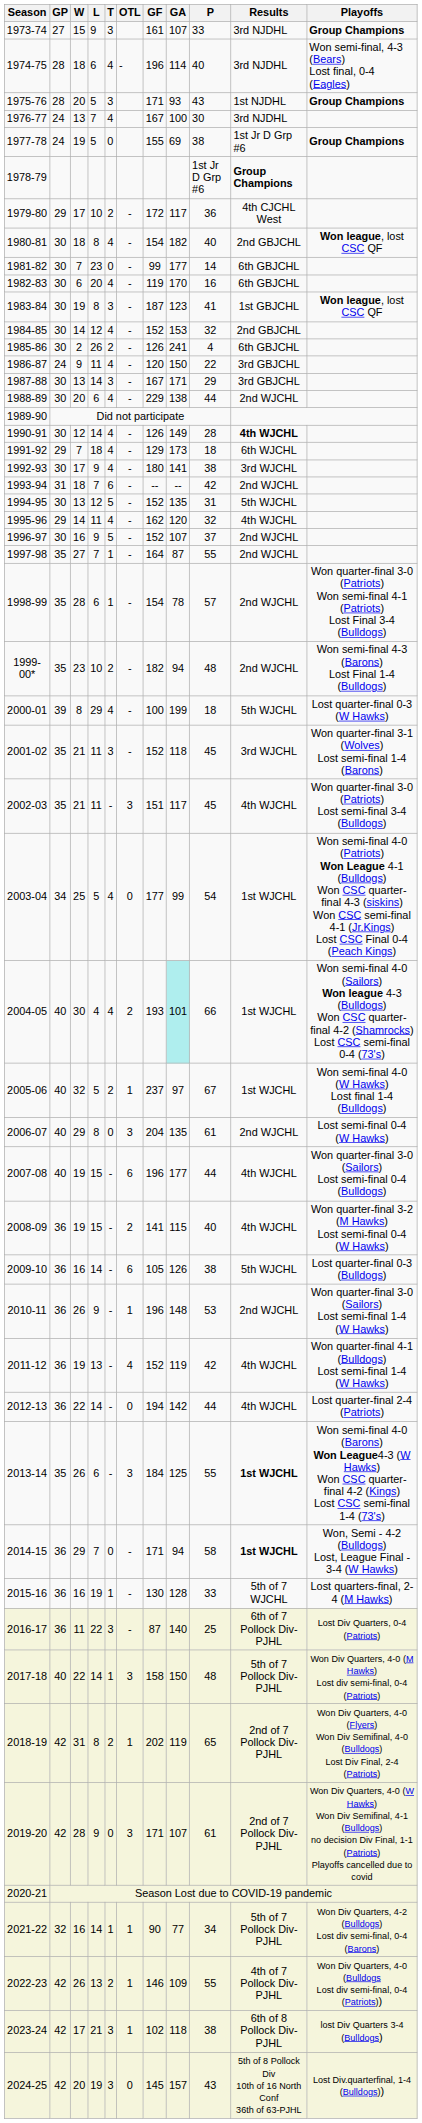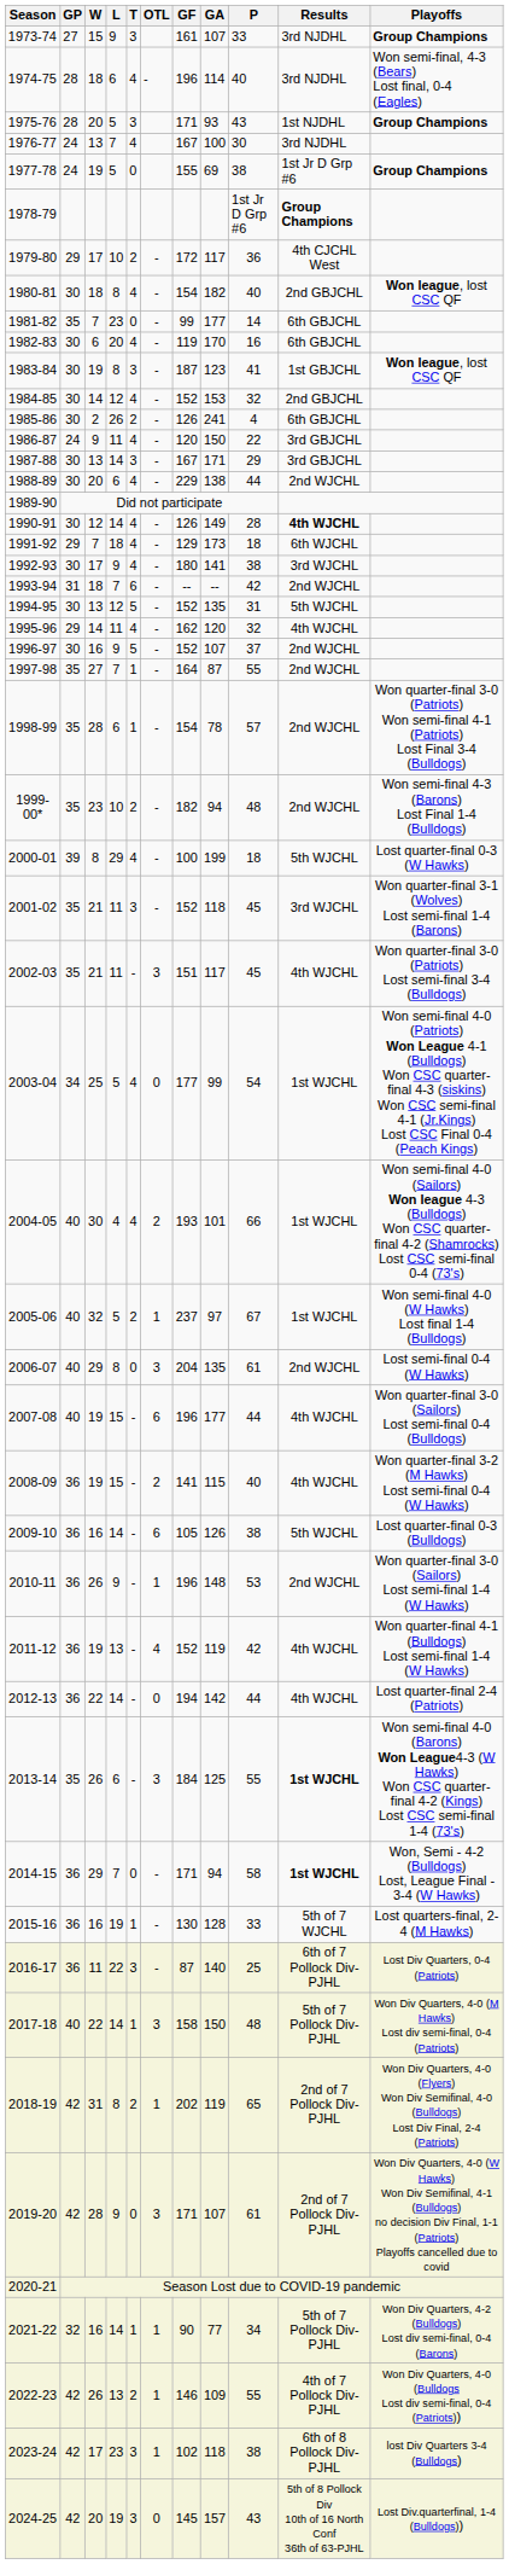 <table class="wikitable">
 <tr>
 <th>Season</th>
 <th>GP</th>
 <th>W</th>
 <th>L</th>
 <th>T</th>
 <th>OTL</th>
 <th>GF</th>
 <th>GA</th>
 <th>P</th>
 <th>Results</th>
 <th>Playoffs</th>
 </tr>
 <tr>
 <td>1973-74</td>
 <td>27</td>
 <td>15</td>
 <td>9</td>
 <td>3</td>
 <td></td>
 <td>161</td>
 <td>107</td>
 <td>33</td>
 <td>3rd NJDHL</td>
 <td><strong>Group Champions</strong></td>
 </tr>
 <tr>
 <td>1974-75</td>
 <td>28</td>
 <td>18</td>
 <td>6</td>
 <td>4</td>
 <td>-</td>
 <td>196</td>
 <td>114</td>
 <td>40</td>
 <td>3rd NJDHL</td>
 <td>Won semi-final, 4-3 (<a href='#'>Bears</a>)<br>Lost final, 0-4 (<a href='#'>Eagles</a>)</td>
 </tr>
 <tr>
 <td>1975-76</td>
 <td>28</td>
 <td>20</td>
 <td>5</td>
 <td>3</td>
 <td></td>
 <td>171</td>
 <td>93</td>
 <td>43</td>
 <td>1st NJDHL</td>
 <td><strong>Group Champions</strong></td>
 </tr>
 <tr>
 <td>1976-77</td>
 <td>24</td>
 <td>13</td>
 <td>7</td>
 <td>4</td>
 <td></td>
 <td>167</td>
 <td>100</td>
 <td>30</td>
 <td>3rd NJDHL</td>
 <td></td>
 </tr>
 <tr>
 <td>1977-78</td>
 <td>24</td>
 <td>19</td>
 <td>5</td>
 <td>0</td>
 <td></td>
 <td>155</td>
 <td>69</td>
 <td>38</td>
 <td>1st Jr D Grp #6</td>
 <td><strong>Group Champions</strong></td>
 </tr>
 <tr>
 <td>1978-79</td>
 <td></td>
 <td></td>
 <td></td>
 <td></td>
 <td></td>
 <td></td>
 <td></td>
 <td>1st Jr D Grp #6</td>
 <td><strong>Group Champions</strong></td>
 </tr>
 <tr align="center">
 <td>1979-80</td>
 <td>29</td>
 <td>17</td>
 <td>10</td>
 <td>2</td>
 <td>-</td>
 <td>172</td>
 <td>117</td>
 <td>36</td>
 <td>4th CJCHL West</td>
 <td></td>
 </tr>
 <tr align="center">
 <td>1980-81</td>
 <td>30</td>
 <td>18</td>
 <td>8</td>
 <td>4</td>
 <td>-</td>
 <td>154</td>
 <td>182</td>
 <td>40</td>
 <td>2nd GBJCHL</td>
 <td><strong>Won league</strong>, lost <a href='#'>CSC</a> QF</td>
 </tr>
 <tr align="center">
 <td>1981-82</td>
-<td>30</td>
+<td>35</td>
 <td>7</td>
 <td>23</td>
 <td>0</td>
 <td>-</td>
 <td>99</td>
 <td>177</td>
 <td>14</td>
 <td>6th GBJCHL</td>
 <td></td>
 </tr>
 <tr align="center">
 <td>1982-83</td>
 <td>30</td>
 <td>6</td>
 <td>20</td>
 <td>4</td>
 <td>-</td>
 <td>119</td>
 <td>170</td>
 <td>16</td>
 <td>6th GBJCHL</td>
 <td></td>
 </tr>
 <tr align="center">
 <td>1983-84</td>
 <td>30</td>
 <td>19</td>
 <td>8</td>
 <td>3</td>
 <td>-</td>
 <td>187</td>
 <td>123</td>
 <td>41</td>
 <td>1st GBJCHL</td>
 <td><strong>Won league</strong>, lost <a href='#'>CSC</a> QF</td>
 </tr>
 <tr align="center">
 <td>1984-85</td>
 <td>30</td>
 <td>14</td>
 <td>12</td>
 <td>4</td>
 <td>-</td>
 <td>152</td>
 <td>153</td>
 <td>32</td>
 <td>2nd GBJCHL</td>
 <td></td>
 </tr>
 <tr align="center">
 <td>1985-86</td>
 <td>30</td>
 <td>2</td>
 <td>26</td>
 <td>2</td>
 <td>-</td>
 <td>126</td>
 <td>241</td>
 <td>4</td>
 <td>6th GBJCHL</td>
 <td></td>
 </tr>
 <tr align="center">
 <td>1986-87</td>
 <td>24</td>
 <td>9</td>
 <td>11</td>
 <td>4</td>
 <td>-</td>
 <td>120</td>
 <td>150</td>
 <td>22</td>
 <td>3rd GBJCHL</td>
 <td></td>
 </tr>
 <tr align="center">
 <td>1987-88</td>
 <td>30</td>
 <td>13</td>
 <td>14</td>
 <td>3</td>
 <td>-</td>
 <td>167</td>
 <td>171</td>
 <td>29</td>
 <td>3rd GBJCHL</td>
 <td></td>
 </tr>
 <tr align="center">
 <td>1988-89</td>
 <td>30</td>
 <td>20</td>
 <td>6</td>
 <td>4</td>
 <td>-</td>
 <td>229</td>
 <td>138</td>
 <td>44</td>
 <td>2nd WJCHL</td>
 <td></td>
 </tr>
 <tr align="center">
 <td>1989-90</td>
 <td colspan="8">Did not participate</td>
 </tr>
 <tr align="center">
 <td>1990-91</td>
 <td>30</td>
 <td>12</td>
 <td>14</td>
 <td>4</td>
 <td>-</td>
 <td>126</td>
 <td>149</td>
 <td>28</td>
 <td><strong>4th WJCHL</strong></td>
 <td></td>
 </tr>
 <tr align="center">
 <td>1991-92</td>
 <td>29</td>
 <td>7</td>
 <td>18</td>
 <td>4</td>
 <td>-</td>
 <td>129</td>
 <td>173</td>
 <td>18</td>
 <td>6th WJCHL</td>
 <td></td>
 </tr>
 <tr align="center">
 <td>1992-93</td>
 <td>30</td>
 <td>17</td>
 <td>9</td>
 <td>4</td>
 <td>-</td>
 <td>180</td>
 <td>141</td>
 <td>38</td>
 <td>3rd WJCHL</td>
 <td></td>
 </tr>
 <tr align="center">
 <td>1993-94</td>
 <td>31</td>
 <td>18</td>
 <td>7</td>
 <td>6</td>
 <td>-</td>
 <td>--</td>
 <td>--</td>
 <td>42</td>
 <td>2nd WJCHL</td>
 <td></td>
 </tr>
 <tr align="center">
 <td>1994-95</td>
 <td>30</td>
 <td>13</td>
 <td>12</td>
 <td>5</td>
 <td>-</td>
 <td>152</td>
 <td>135</td>
 <td>31</td>
 <td>5th WJCHL</td>
 <td></td>
 </tr>
 <tr align="center">
 <td>1995-96</td>
 <td>29</td>
 <td>14</td>
 <td>11</td>
 <td>4</td>
 <td>-</td>
 <td>162</td>
 <td>120</td>
 <td>32</td>
 <td>4th WJCHL</td>
 <td></td>
 </tr>
 <tr align="center">
 <td>1996-97</td>
 <td>30</td>
 <td>16</td>
 <td>9</td>
 <td>5</td>
 <td>-</td>
 <td>152</td>
 <td>107</td>
 <td>37</td>
 <td>2nd WJCHL</td>
 <td></td>
 </tr>
 <tr align="center">
 <td>1997-98</td>
 <td>35</td>
 <td>27</td>
 <td>7</td>
 <td>1</td>
 <td>-</td>
 <td>164</td>
 <td>87</td>
 <td>55</td>
 <td>2nd WJCHL</td>
 <td></td>
 </tr>
 <tr align="center">
 <td>1998-99</td>
 <td>35</td>
 <td>28</td>
 <td>6</td>
 <td>1</td>
 <td>-</td>
 <td>154</td>
 <td>78</td>
 <td>57</td>
 <td>2nd WJCHL</td>
 <td>Won quarter-final 3-0 (<a href='#'>Patriots</a>)<br>Won semi-final 4-1 (<a href='#'>Patriots</a>)<br>Lost Final 3-4 (<a href='#'>Bulldogs</a>)</td>
 </tr>
 <tr align="center">
 <td>1999-00*</td>
 <td>35</td>
 <td>23</td>
 <td>10</td>
 <td>2</td>
 <td>-</td>
 <td>182</td>
 <td>94</td>
 <td>48</td>
 <td>2nd WJCHL</td>
 <td>Won semi-final 4-3 (<a href='#'>Barons</a>)<br>Lost Final 1-4 (<a href='#'>Bulldogs</a>)</td>
 </tr>
 <tr align="center">
 <td>2000-01</td>
 <td>39</td>
 <td>8</td>
 <td>29</td>
 <td>4</td>
 <td>-</td>
 <td>100</td>
 <td>199</td>
 <td>18</td>
 <td>5th WJCHL</td>
 <td>Lost quarter-final 0-3 (<a href='#'>W Hawks</a>)</td>
 </tr>
 <tr align="center">
 <td>2001-02</td>
 <td>35</td>
 <td>21</td>
 <td>11</td>
 <td>3</td>
 <td>-</td>
 <td>152</td>
 <td>118</td>
 <td>45</td>
 <td>3rd WJCHL</td>
 <td>Won quarter-final 3-1 (<a href='#'>Wolves</a>)<br>Lost semi-final 1-4 (<a href='#'>Barons</a>)</td>
 </tr>
 <tr align="center">
 <td>2002-03</td>
 <td>35</td>
 <td>21</td>
 <td>11</td>
 <td>-</td>
 <td>3</td>
 <td>151</td>
 <td>117</td>
 <td>45</td>
 <td>4th WJCHL</td>
 <td>Won quarter-final 3-0 (<a href='#'>Patriots</a>)<br>Lost semi-final 3-4 (<a href='#'>Bulldogs</a>)</td>
 </tr>
 <tr align="center">
 <td>2003-04</td>
 <td>34</td>
 <td>25</td>
 <td>5</td>
 <td>4</td>
 <td>0</td>
 <td>177</td>
 <td>99</td>
 <td>54</td>
 <td>1st WJCHL</td>
 <td>Won semi-final 4-0 (<a href='#'>Patriots</a>)<br><strong>Won League</strong> 4-1 (<a href='#'>Bulldogs</a>)<br>Won <a href='#'>CSC</a> quarter-final 4-3 (<a href='#'>siskins</a>)<br>Won <a href='#'>CSC</a> semi-final 4-1 (<a href='#'>Jr.Kings</a>)<br>Lost <a href='#'>CSC</a> Final 0-4 (<a href='#'>Peach Kings</a>)</td>
 </tr>
 <tr align="center">
 <td>2004-05</td>
 <td>40</td>
 <td>30</td>
 <td>4</td>
 <td>4</td>
 <td>2</td>
 <td>193</td>
-<td style="background: paleturquoise;">101</td>
+<td>101</td>
 <td>66</td>
 <td>1st WJCHL</td>
 <td>Won semi-final 4-0 (<a href='#'>Sailors</a>)<br><strong>Won league</strong> 4-3 (<a href='#'>Bulldogs</a>)<br>Won <a href='#'>CSC</a> quarter-final 4-2 (<a href='#'>Shamrocks</a>)<br>Lost <a href='#'>CSC</a> semi-final 0-4 (<a href='#'>73's</a>)</td>
 </tr>
 <tr align="center">
 <td>2005-06</td>
 <td>40</td>
 <td>32</td>
 <td>5</td>
 <td>2</td>
 <td>1</td>
 <td>237</td>
 <td>97</td>
 <td>67</td>
 <td>1st WJCHL</td>
 <td>Won semi-final 4-0 (<a href='#'>W Hawks</a>)<br>Lost final 1-4 (<a href='#'>Bulldogs</a>)</td>
 </tr>
 <tr align="center">
 <td>2006-07</td>
 <td>40</td>
 <td>29</td>
 <td>8</td>
 <td>0</td>
 <td>3</td>
 <td>204</td>
 <td>135</td>
 <td>61</td>
 <td>2nd WJCHL</td>
 <td>Lost semi-final 0-4 (<a href='#'>W Hawks</a>)</td>
 </tr>
 <tr align="center">
 <td>2007-08</td>
 <td>40</td>
 <td>19</td>
 <td>15</td>
 <td>-</td>
 <td>6</td>
 <td>196</td>
 <td>177</td>
 <td>44</td>
 <td>4th WJCHL</td>
 <td>Won quarter-final 3-0 (<a href='#'>Sailors</a>)<br>Lost semi-final 0-4 (<a href='#'>Bulldogs</a>)</td>
 </tr>
 <tr align="center">
 <td>2008-09</td>
 <td>36</td>
 <td>19</td>
 <td>15</td>
 <td>-</td>
 <td>2</td>
 <td>141</td>
 <td>115</td>
 <td>40</td>
 <td>4th WJCHL</td>
 <td>Won quarter-final 3-2 (<a href='#'>M Hawks</a>)<br>Lost semi-final 0-4 (<a href='#'>W Hawks</a>)</td>
 </tr>
 <tr align="center">
 <td>2009-10</td>
 <td>36</td>
 <td>16</td>
 <td>14</td>
 <td>-</td>
 <td>6</td>
 <td>105</td>
 <td>126</td>
 <td>38</td>
 <td>5th WJCHL</td>
 <td>Lost quarter-final 0-3 (<a href='#'>Bulldogs</a>)</td>
 </tr>
 <tr align="center">
 <td>2010-11</td>
 <td>36</td>
 <td>26</td>
 <td>9</td>
 <td>-</td>
 <td>1</td>
 <td>196</td>
 <td>148</td>
 <td>53</td>
 <td>2nd WJCHL</td>
 <td>Won quarter-final 3-0 (<a href='#'>Sailors</a>)<br>Lost semi-final 1-4 (<a href='#'>W Hawks</a>)</td>
 </tr>
 <tr align="center">
 <td>2011-12</td>
 <td>36</td>
 <td>19</td>
 <td>13</td>
 <td>-</td>
 <td>4</td>
 <td>152</td>
 <td>119</td>
 <td>42</td>
 <td>4th WJCHL</td>
 <td>Won quarter-final 4-1 (<a href='#'>Bulldogs</a>)<br>Lost semi-final 1-4 (<a href='#'>W Hawks</a>)</td>
 </tr>
 <tr align="center">
 <td>2012-13</td>
 <td>36</td>
 <td>22</td>
 <td>14</td>
 <td>-</td>
 <td>0</td>
 <td>194</td>
 <td>142</td>
 <td>44</td>
 <td>4th WJCHL</td>
 <td>Lost quarter-final 2-4 (<a href='#'>Patriots</a>)</td>
 </tr>
 <tr align="center">
 <td>2013-14</td>
 <td>35</td>
 <td>26</td>
 <td>6</td>
 <td>-</td>
 <td>3</td>
 <td>184</td>
 <td>125</td>
 <td>55</td>
 <td><strong>1st WJCHL</strong></td>
 <td>Won semi-final 4-0 (<a href='#'>Barons</a>)<br><strong>Won League</strong>4-3 (<a href='#'>W Hawks</a>)<br>Won  <a href='#'>CSC</a> quarter-final 4-2 (<a href='#'>Kings</a>)<br>Lost <a href='#'>CSC</a> semi-final 1-4 (<a href='#'>73's</a>)</td>
 </tr>
 <tr align="center">
 <td>2014-15</td>
 <td>36</td>
 <td>29</td>
 <td>7</td>
 <td>0</td>
 <td>-</td>
 <td>171</td>
 <td>94</td>
 <td>58</td>
 <td><strong>1st WJCHL</strong></td>
 <td>Won, Semi - 4-2 (<a href='#'>Bulldogs</a>)<br>Lost, League Final - 3-4 (<a href='#'>W Hawks</a>)</td>
 </tr>
 <tr align="center">
 <td>2015-16</td>
 <td>36</td>
 <td>16</td>
 <td>19</td>
 <td>1</td>
 <td>-</td>
 <td>130</td>
 <td>128</td>
 <td>33</td>
 <td>5th of 7 WJCHL</td>
 <td>Lost quarters-final, 2-4 (<a href='#'>M Hawks</a>)</td>
 </tr>
 <tr align="center" bgcolor=beige>
 <td>2016-17</td>
 <td>36</td>
 <td>11</td>
 <td>22</td>
 <td>3</td>
 <td>-</td>
 <td>87</td>
 <td>140</td>
 <td>25</td>
 <td>6th of 7<br>Pollock Div-PJHL</td>
 <td><small>Lost Div Quarters, 0-4 (<a href='#'>Patriots</a>)</small></td>
 </tr>
 <tr align="center" bgcolor=beige>
 <td>2017-18</td>
 <td>40</td>
 <td>22</td>
 <td>14</td>
 <td>1</td>
 <td>3</td>
 <td>158</td>
 <td>150</td>
 <td>48</td>
 <td>5th of 7<br>Pollock Div-PJHL</td>
 <td><small>Won Div Quarters, 4-0 (<a href='#'>M Hawks</a>)<br>Lost div semi-final, 0-4 (<a href='#'>Patriots</a>)</small></td>
 </tr>
 <tr align="center" bgcolor=beige>
 <td>2018-19</td>
 <td>42</td>
 <td>31</td>
 <td>8</td>
 <td>2</td>
 <td>1</td>
 <td>202</td>
 <td>119</td>
 <td>65</td>
 <td>2nd of 7<br>Pollock Div-PJHL</td>
 <td><small>Won Div Quarters, 4-0 (<a href='#'>Flyers</a>)<br>Won Div Semifinal, 4-0 (<a href='#'>Bulldogs</a>)<br>Lost Div Final, 2-4 (<a href='#'>Patriots</a>)</small></td>
 </tr>
 <tr align="center" bgcolor=beige>
 <td>2019-20</td>
 <td>42</td>
 <td>28</td>
 <td>9</td>
 <td>0</td>
 <td>3</td>
 <td>171</td>
 <td>107</td>
 <td>61</td>
 <td>2nd of 7<br>Pollock Div-PJHL</td>
 <td><small>Won Div Quarters, 4-0 (<a href='#'>W Hawks</a>)<br>Won Div Semifinal, 4-1 (<a href='#'>Bulldogs</a>)<br>no decision Div Final, 1-1 (<a href='#'>Patriots</a>)<br>Playoffs cancelled due to covid</small></td>
 </tr>
 <tr align="center" bgcolor="beige">
 <td>2020-21</td>
 <td colspan="10">Season Lost due to COVID-19 pandemic</td>
 </tr>
 <tr align="center" bgcolor=beige>
 <td>2021-22</td>
 <td>32</td>
 <td>16</td>
 <td>14</td>
 <td>1</td>
 <td>1</td>
 <td>90</td>
 <td>77</td>
 <td>34</td>
 <td>5th of 7<br>Pollock Div-PJHL</td>
 <td><small>Won Div Quarters, 4-2 (<a href='#'>Bulldogs</a>)<br>Lost div semi-final, 0-4 (<a href='#'>Barons</a>)</small></td>
 </tr>
 <tr align="center" bgcolor=beige>
 <td>2022-23</td>
 <td>42</td>
 <td>26</td>
 <td>13</td>
 <td>2</td>
 <td>1</td>
 <td>146</td>
 <td>109</td>
 <td>55</td>
 <td>4th of 7<br>Pollock Div-PJHL</td>
 <td><small>Won Div Quarters, 4-0 (<a href='#'>Bulldogs</a><br>Lost div semi-final, 0-4 (<a href='#'>Patriots</a>)</small>)</td>
 </tr>
 <tr align="center" bgcolor=beige>
 <td>2023-24</td>
 <td>42</td>
 <td>17</td>
-<td>21</td>
+<td>23</td>
 <td>3</td>
 <td>1</td>
 <td>102</td>
 <td>118</td>
 <td>38</td>
 <td>6th of 8<br>Pollock Div-PJHL</td>
 <td><small>lost Div Quarters 3-4 (<a href='#'>Bulldogs</a></small>)</td>
 </tr>
 <tr align="center"  bgcolor=beige>
 <td>2024-25</td>
 <td>42</td>
 <td>20</td>
 <td>19</td>
 <td>3</td>
 <td>0</td>
 <td>145</td>
 <td>157</td>
 <td>43</td>
 <td><small>5th of 8 Pollock Div<br>10th of 16 North Conf<br>36th of 63-PJHL </small></td>
 <td><small>Lost Div.quarterfinal, 1-4 (<a href='#'>Bulldogs</a>)</small>)</td>
 </tr>
 </table>
